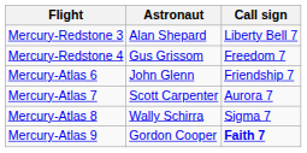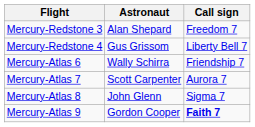 <table class="wikitable">
 <tr>
 <th align=center>Flight</th>
 <th align=center>Astronaut</th>
 <th align=center>Call sign</th>
 </tr>
 <tr>
 <td><a href='#'>Mercury-Redstone 3</a></td>
 <td><a href='#'>Alan Shepard</a></td>
-<td><a href='#'>Liberty Bell 7</a></td>
+<td><a href='#'>Freedom 7</a></td>
 </tr>
 <tr>
 <td><a href='#'>Mercury-Redstone 4</a></td>
 <td><a href='#'>Gus Grissom</a></td>
-<td><a href='#'>Freedom 7</a></td>
+<td><a href='#'>Liberty Bell 7</a></td>
 </tr>
 <tr>
 <td><a href='#'>Mercury-Atlas 6</a></td>
-<td><a href='#'>John Glenn</a></td>
+<td><a href='#'>Wally Schirra</a></td>
 <td><a href='#'>Friendship 7</a></td>
 </tr>
 <tr>
 <td><a href='#'>Mercury-Atlas 7</a></td>
 <td><a href='#'>Scott Carpenter</a></td>
 <td><a href='#'>Aurora 7</a></td>
 </tr>
 <tr>
 <td><a href='#'>Mercury-Atlas 8</a></td>
-<td><a href='#'>Wally Schirra</a></td>
+<td><a href='#'>John Glenn</a></td>
 <td><a href='#'>Sigma 7</a></td>
 </tr>
 <tr>
 <td><a href='#'>Mercury-Atlas 9</a></td>
 <td><a href='#'>Gordon Cooper</a></td>
 <td><strong><a href='#'>Faith 7</a></strong></td>
 </tr>
 </table>
